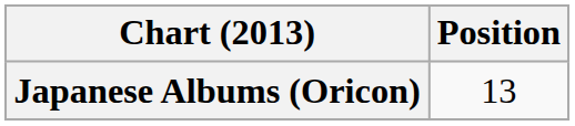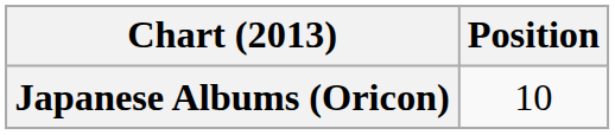 <table class="wikitable plainrowheaders" style="text-align:center;">
 <tr>
 <th scope="col">Chart (2013)</th>
 <th scope="col">Position</th>
 </tr>
 <tr>
 <th scope="row">Japanese Albums (Oricon)</th>
-<td>13</td>
+<td>10</td>
 </tr>
 <tr>
 </tr>
 </table>
